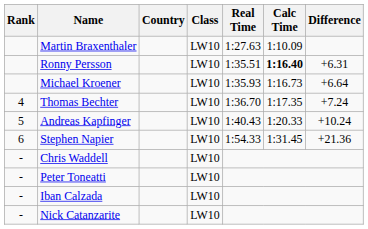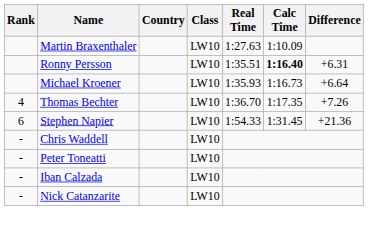 <table class="wikitable sortable" style="text-align:center">
 <tr>
 <th>Rank</th>
 <th>Name</th>
 <th>Country</th>
 <th>Class</th>
 <th>Real<br>Time</th>
 <th>Calc<br>Time</th>
 <th Class="unsortable">Difference</th>
 </tr>
 <tr>
 <td></td>
 <td align=left><a href='#'>Martin Braxenthaler</a></td>
 <td align=left></td>
 <td>LW10</td>
 <td>1:27.63</td>
 <td>1:10.09</td>
 </tr>
 <tr>
 <td></td>
 <td align=left><a href='#'>Ronny Persson</a></td>
 <td align=left></td>
 <td>LW10</td>
 <td>1:35.51</td>
 <td><strong>1:16.40</strong></td>
 <td>+6.31</td>
 </tr>
 <tr>
 <td></td>
 <td align=left><a href='#'>Michael Kroener</a></td>
 <td align=left></td>
 <td>LW10</td>
 <td>1:35.93</td>
 <td>1:16.73</td>
 <td>+6.64</td>
 </tr>
 <tr>
 <td>4</td>
 <td align=left><a href='#'>Thomas Bechter</a></td>
 <td align=left></td>
 <td>LW10</td>
 <td>1:36.70</td>
 <td>1:17.35</td>
-<td>+7.24</td>
-</tr>
-<tr>
-<td>5</td>
-<td align=left><a href='#'>Andreas Kapfinger</a></td>
-<td align=left></td>
-<td>LW10</td>
-<td>1:40.43</td>
-<td>1:20.33</td>
-<td>+10.24</td>
+<td>+7.26</td>
 </tr>
 <tr>
 <td>6</td>
 <td align=left><a href='#'>Stephen Napier</a></td>
 <td align=left></td>
 <td>LW10</td>
 <td>1:54.33</td>
 <td>1:31.45</td>
 <td>+21.36</td>
 </tr>
 <tr>
 <td>-</td>
 <td align=left><a href='#'>Chris Waddell</a></td>
 <td align=left></td>
 <td>LW10</td>
 <td colspan=3></td>
 </tr>
 <tr>
 <td>-</td>
 <td align=left><a href='#'>Peter Toneatti</a></td>
 <td align=left></td>
 <td>LW10</td>
 <td colspan=3></td>
 </tr>
 <tr>
 <td>-</td>
 <td align=left><a href='#'>Iban Calzada</a></td>
 <td align=left></td>
 <td>LW10</td>
 <td colspan=3></td>
 </tr>
 <tr>
 <td>-</td>
 <td align=left><a href='#'>Nick Catanzarite</a></td>
 <td align=left></td>
 <td>LW10</td>
 <td colspan=3></td>
 </tr>
 </table>
